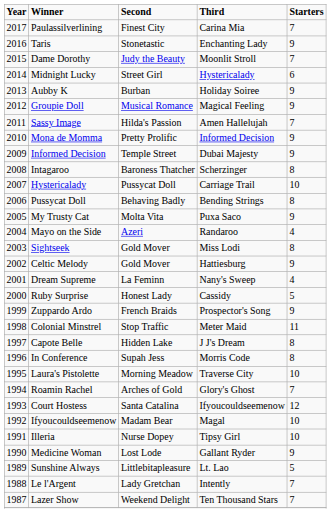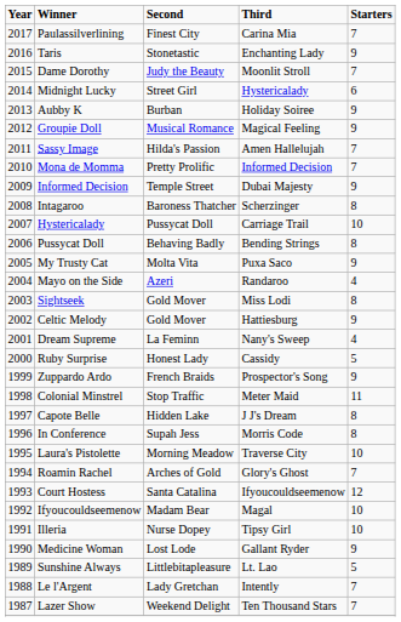 <table class="sortable wikitable">
 <tr>
 <td><strong>Year</strong></td>
 <td><strong>Winner</strong></td>
 <td><strong>Second</strong></td>
 <td><strong>Third</strong></td>
 <td><strong>Starters</strong></td>
 </tr>
 <tr>
 <td>2017</td>
 <td>Paulassilverlining</td>
 <td>Finest City</td>
 <td>Carina Mia</td>
 <td>7</td>
 </tr>
 <tr>
 <td>2016</td>
 <td>Taris</td>
 <td>Stonetastic</td>
 <td>Enchanting Lady</td>
 <td>9</td>
 </tr>
 <tr>
 <td>2015</td>
 <td>Dame Dorothy</td>
 <td><a href='#'>Judy the Beauty</a></td>
 <td>Moonlit Stroll</td>
 <td>7</td>
 </tr>
 <tr>
 <td>2014</td>
 <td>Midnight Lucky</td>
 <td>Street Girl</td>
 <td><a href='#'>Hystericalady</a></td>
 <td>6</td>
 </tr>
 <tr>
 <td>2013</td>
 <td>Aubby K</td>
 <td>Burban</td>
 <td>Holiday Soiree</td>
 <td>9</td>
 </tr>
 <tr>
 <td>2012</td>
 <td><a href='#'>Groupie Doll</a></td>
 <td><a href='#'>Musical Romance</a></td>
 <td>Magical Feeling</td>
 <td>9</td>
 </tr>
 <tr>
 <td>2011</td>
 <td><a href='#'>Sassy Image</a></td>
 <td>Hilda's Passion</td>
 <td>Amen Hallelujah</td>
 <td>7</td>
 </tr>
 <tr>
 <td>2010</td>
 <td><a href='#'>Mona de Momma</a></td>
 <td>Pretty Prolific</td>
 <td><a href='#'>Informed Decision</a></td>
-<td>9</td>
+<td>7</td>
 </tr>
 <tr>
 <td>2009</td>
 <td><a href='#'>Informed Decision</a></td>
 <td>Temple Street</td>
 <td>Dubai Majesty</td>
 <td>9</td>
 </tr>
 <tr>
 <td>2008</td>
 <td>Intagaroo</td>
 <td>Baroness Thatcher</td>
 <td>Scherzinger</td>
 <td>8</td>
 </tr>
 <tr>
 <td>2007</td>
 <td><a href='#'>Hystericalady</a></td>
 <td>Pussycat Doll</td>
 <td>Carriage Trail</td>
 <td>10</td>
 </tr>
 <tr>
 <td>2006</td>
 <td>Pussycat Doll</td>
 <td>Behaving Badly</td>
 <td>Bending Strings</td>
 <td>8</td>
 </tr>
 <tr>
 <td>2005</td>
 <td>My Trusty Cat</td>
 <td>Molta Vita</td>
 <td>Puxa Saco</td>
 <td>9</td>
 </tr>
 <tr>
 <td>2004</td>
 <td>Mayo on the Side</td>
 <td><a href='#'>Azeri</a></td>
 <td>Randaroo</td>
 <td>4</td>
 </tr>
 <tr>
 <td>2003</td>
 <td><a href='#'>Sightseek</a></td>
 <td>Gold Mover</td>
 <td>Miss Lodi</td>
 <td>8</td>
 </tr>
 <tr>
 <td>2002</td>
 <td>Celtic Melody</td>
 <td>Gold Mover</td>
 <td>Hattiesburg</td>
 <td>9</td>
 </tr>
 <tr>
 <td>2001</td>
 <td>Dream Supreme</td>
 <td>La Feminn</td>
 <td>Nany's Sweep</td>
 <td>4</td>
 </tr>
 <tr>
 <td>2000</td>
 <td>Ruby Surprise</td>
 <td>Honest Lady</td>
 <td>Cassidy</td>
 <td>5</td>
 </tr>
 <tr>
 <td>1999</td>
 <td>Zuppardo Ardo</td>
 <td>French Braids</td>
 <td>Prospector's Song</td>
 <td>9</td>
 </tr>
 <tr>
 <td>1998</td>
 <td>Colonial Minstrel</td>
 <td>Stop Traffic</td>
 <td>Meter Maid</td>
 <td>11</td>
 </tr>
 <tr>
 <td>1997</td>
 <td>Capote Belle</td>
 <td>Hidden Lake</td>
 <td>J J's Dream</td>
 <td>8</td>
 </tr>
 <tr>
 <td>1996</td>
 <td>In Conference</td>
 <td>Supah Jess</td>
 <td>Morris Code</td>
 <td>8</td>
 </tr>
 <tr>
 <td>1995</td>
 <td>Laura's Pistolette</td>
 <td>Morning Meadow</td>
 <td>Traverse City</td>
 <td>10</td>
 </tr>
 <tr>
 <td>1994</td>
 <td>Roamin Rachel</td>
 <td>Arches of Gold</td>
 <td>Glory's Ghost</td>
 <td>7</td>
 </tr>
 <tr>
 <td>1993</td>
 <td>Court Hostess</td>
 <td>Santa Catalina</td>
 <td>Ifyoucouldseemenow</td>
 <td>12</td>
 </tr>
 <tr>
 <td>1992</td>
 <td>Ifyoucouldseemenow</td>
 <td>Madam Bear</td>
 <td>Magal</td>
 <td>10</td>
 </tr>
 <tr>
 <td>1991</td>
 <td>Illeria</td>
 <td>Nurse Dopey</td>
 <td>Tipsy Girl</td>
 <td>10</td>
 </tr>
 <tr>
 <td>1990</td>
 <td>Medicine Woman</td>
 <td>Lost Lode</td>
 <td>Gallant Ryder</td>
 <td>9</td>
 </tr>
 <tr>
 <td>1989</td>
 <td>Sunshine Always</td>
 <td>Littlebitapleasure</td>
 <td>Lt. Lao</td>
 <td>5</td>
 </tr>
 <tr>
 <td>1988</td>
 <td>Le l'Argent</td>
 <td>Lady Gretchan</td>
 <td>Intently</td>
 <td>7</td>
 </tr>
 <tr>
 <td>1987</td>
 <td>Lazer Show</td>
 <td>Weekend Delight</td>
 <td>Ten Thousand Stars</td>
 <td>7</td>
 </tr>
 <tr>
 </tr>
 <tr>
 </tr>
 </table>
